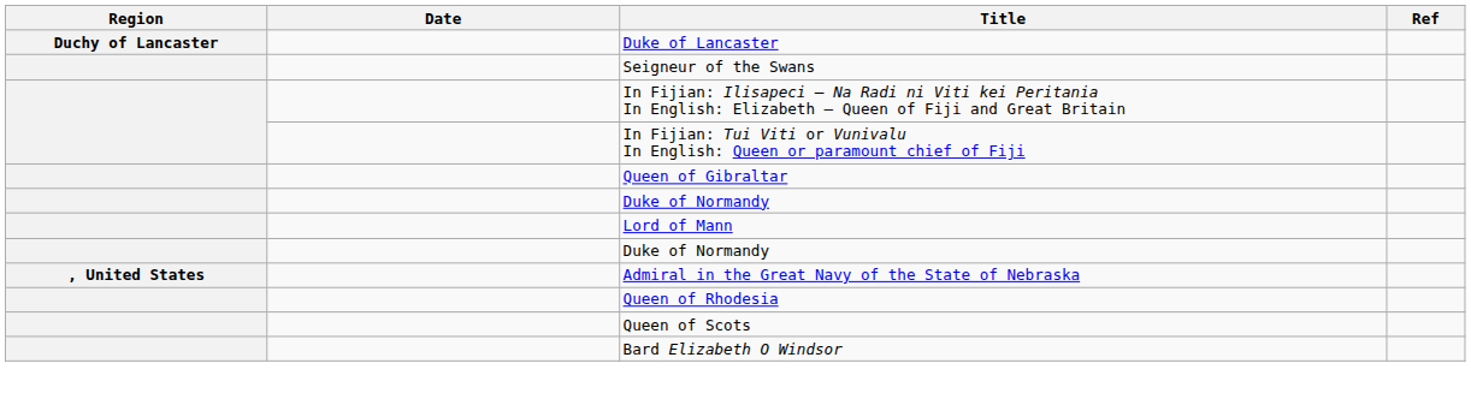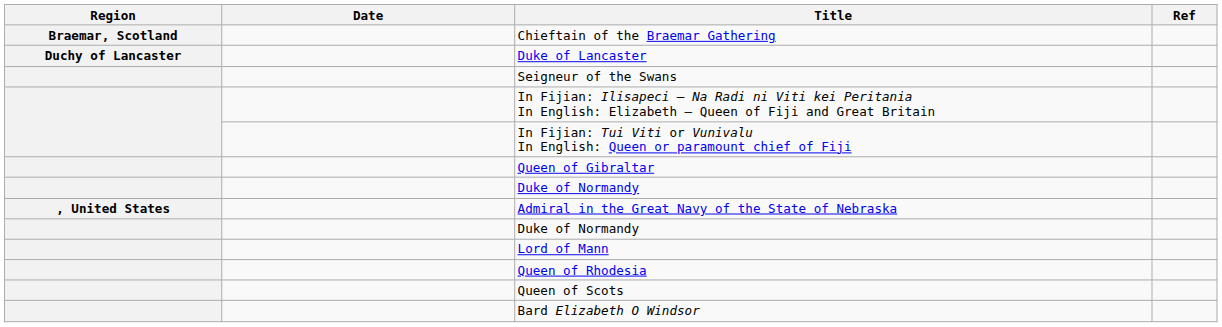 <table class="wikitable plainrowheaders">
 <tr>
 <th scope="col" style="width:18em;">Region</th>
 <th scope="col" style="width:25em;">Date</th>
 <th scope="col" style="width:55em;">Title</th>
 <th scope="col" style="width:5em;">Ref</th>
+</tr>
+<tr>
+<th scope="row"> Braemar, Scotland</th>
+<td></td>
+<td>Chieftain of the <a href='#'>Braemar Gathering</a></td>
+<td></td>
 </tr>
 <tr>
 <th scope="row"> Duchy of Lancaster</th>
 <td></td>
 <td><a href='#'>Duke of Lancaster</a></td>
 <td></td>
 </tr>
 <tr>
 <th scope="row"></th>
 <td></td>
 <td>Seigneur of the Swans</td>
 <td></td>
 </tr>
 <tr>
 <th rowspan="2" scope="row"></th>
 <td></td>
 <td>In Fijian: <em>Ilisapeci – Na Radi ni Viti kei Peritania</em><br>In English:  Elizabeth – Queen of Fiji and Great Britain</td>
 <td></td>
 </tr>
 <tr>
 <td></td>
 <td>In Fijian: <em>Tui Viti</em> or <em>Vunivalu</em><br>In English: <a href='#'>Queen or paramount chief of Fiji</a></td>
 <td></td>
 </tr>
 <tr>
 <th scope="row"></th>
 <td></td>
 <td><a href='#'>Queen of Gibraltar</a></td>
 <td></td>
 </tr>
 <tr>
 <th scope="row"></th>
 <td></td>
 <td><a href='#'>Duke of Normandy</a></td>
 <td></td>
 </tr>
 <tr>
-<th scope="row"></th>
+<th scope="row">, United States</th>
 <td></td>
-<td><a href='#'>Lord of Mann</a></td>
+<td><a href='#'>Admiral in the Great Navy of the State of Nebraska</a></td>
 <td></td>
 </tr>
 <tr>
 <th scope="row"></th>
 <td></td>
 <td>Duke of Normandy</td>
 <td></td>
 </tr>
 <tr>
-<th scope="row">, United States</th>
+<th scope="row"></th>
 <td></td>
-<td><a href='#'>Admiral in the Great Navy of the State of Nebraska</a></td>
+<td><a href='#'>Lord of Mann</a></td>
 <td></td>
 </tr>
 <tr>
 <th scope="row"></th>
 <td></td>
 <td><a href='#'>Queen of Rhodesia</a></td>
 <td></td>
 </tr>
 <tr>
 <th scope="row"></th>
 <td></td>
 <td>Queen of Scots</td>
 <td> </td>
 </tr>
 <tr>
 <th scope="row"></th>
 <td></td>
 <td>Bard <em>Elizabeth O Windsor</em></td>
 <td></td>
 </tr>
 </table>
